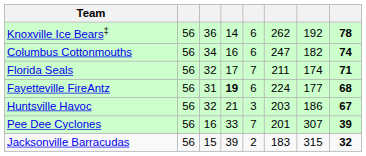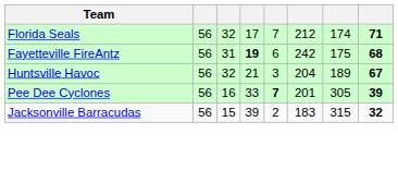 <table class="wikitable">
 <tr>
 <th style="width:40%;">Team</th>
 <th style="width:5%;"></th>
 <th style="width:5%;"></th>
 <th style="width:5%;"></th>
 <th style="width:5%;"></th>
 <th style="width:7.5%;"></th>
 <th style="width:7.5%;"></th>
 <th style="width:7.5%;"></th>
 </tr>
 <tr style="text-align:center; background:#cfc;">
-<td align=left><a href='#'>Knoxville Ice Bears</a><sup>‡</sup></td>
-<td>56</td>
-<td>36</td>
-<td>14</td>
-<td>6</td>
-<td>262</td>
-<td>192</td>
-<td><strong>78</strong></td>
-</tr>
-<tr style="text-align:center; background:#cfc;">
-<td align=left><a href='#'>Columbus Cottonmouths</a></td>
-<td>56</td>
-<td>34</td>
-<td>16</td>
-<td>6</td>
-<td>247</td>
-<td>182</td>
-<td><strong>74</strong></td>
-</tr>
-<tr style="text-align:center; background:#cfc;">
 <td align=left><a href='#'>Florida Seals</a></td>
 <td>56</td>
 <td>32</td>
 <td>17</td>
 <td>7</td>
-<td>211</td>
+<td>212</td>
 <td>174</td>
 <td><strong>71</strong></td>
 </tr>
 <tr style="text-align:center; background:#cfc;">
 <td align=left><a href='#'>Fayetteville FireAntz</a></td>
 <td>56</td>
 <td>31</td>
 <td><strong>19</strong></td>
 <td>6</td>
-<td>224</td>
-<td>177</td>
+<td>242</td>
+<td>175</td>
 <td><strong>68</strong></td>
 </tr>
 <tr style="text-align:center; background:#cfc;">
 <td align=left><a href='#'>Huntsville Havoc</a></td>
 <td>56</td>
 <td>32</td>
 <td>21</td>
 <td>3</td>
-<td>203</td>
-<td>186</td>
+<td>204</td>
+<td>189</td>
 <td><strong>67</strong></td>
 </tr>
 <tr style="text-align:center; background:#cfc;">
 <td align=left><a href='#'>Pee Dee Cyclones</a></td>
 <td>56</td>
 <td>16</td>
 <td>33</td>
-<td>7</td>
+<td><strong>7</strong></td>
 <td>201</td>
-<td>307</td>
+<td>305</td>
 <td><strong>39</strong></td>
 </tr>
 <tr style="text-align:center;">
 <td align=left><a href='#'>Jacksonville Barracudas</a></td>
 <td>56</td>
 <td>15</td>
 <td>39</td>
 <td>2</td>
 <td>183</td>
 <td>315</td>
 <td><strong>32</strong></td>
 </tr>
 </table>
